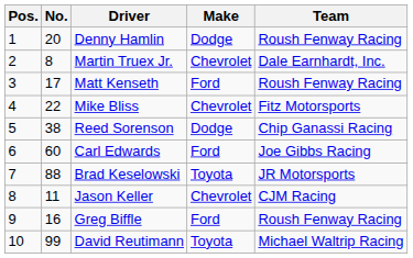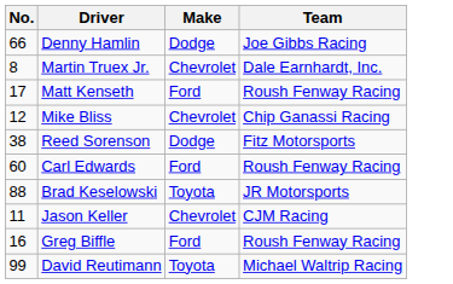 <table class="wikitable">
 <tr>
-<th>Pos.</th>
 <th>No.</th>
 <th>Driver</th>
 <th>Make</th>
 <th>Team</th>
 </tr>
 <tr>
-<td>1</td>
-<td>20</td>
+<td>66</td>
 <td><a href='#'>Denny Hamlin</a></td>
 <td><a href='#'>Dodge</a></td>
-<td><a href='#'>Roush Fenway Racing</a></td>
+<td><a href='#'>Joe Gibbs Racing</a></td>
 </tr>
 <tr>
-<td>2</td>
 <td>8</td>
 <td><a href='#'>Martin Truex Jr.</a></td>
 <td><a href='#'>Chevrolet</a></td>
 <td><a href='#'>Dale Earnhardt, Inc.</a></td>
 </tr>
 <tr>
-<td>3</td>
 <td>17</td>
 <td><a href='#'>Matt Kenseth</a></td>
 <td><a href='#'>Ford</a></td>
 <td><a href='#'>Roush Fenway Racing</a></td>
 </tr>
 <tr>
-<td>4</td>
-<td>22</td>
+<td>12</td>
 <td><a href='#'>Mike Bliss</a></td>
 <td><a href='#'>Chevrolet</a></td>
+<td><a href='#'>Chip Ganassi Racing</a></td>
+</tr>
+<tr>
+<td>38</td>
+<td><a href='#'>Reed Sorenson</a></td>
+<td><a href='#'>Dodge</a></td>
 <td><a href='#'>Fitz Motorsports</a></td>
 </tr>
 <tr>
-<td>5</td>
-<td>38</td>
-<td><a href='#'>Reed Sorenson</a></td>
-<td><a href='#'>Dodge</a></td>
-<td><a href='#'>Chip Ganassi Racing</a></td>
-</tr>
-<tr>
-<td>6</td>
 <td>60</td>
 <td><a href='#'>Carl Edwards</a></td>
 <td><a href='#'>Ford</a></td>
-<td><a href='#'>Joe Gibbs Racing</a></td>
+<td><a href='#'>Roush Fenway Racing</a></td>
 </tr>
 <tr>
-<td>7</td>
 <td>88</td>
 <td><a href='#'>Brad Keselowski</a></td>
 <td><a href='#'>Toyota</a></td>
 <td><a href='#'>JR Motorsports</a></td>
 </tr>
 <tr>
-<td>8</td>
 <td>11</td>
 <td><a href='#'>Jason Keller</a></td>
 <td><a href='#'>Chevrolet</a></td>
 <td><a href='#'>CJM Racing</a></td>
 </tr>
 <tr>
-<td>9</td>
 <td>16</td>
 <td><a href='#'>Greg Biffle</a></td>
 <td><a href='#'>Ford</a></td>
 <td><a href='#'>Roush Fenway Racing</a></td>
 </tr>
 <tr>
-<td>10</td>
 <td>99</td>
 <td><a href='#'>David Reutimann</a></td>
 <td><a href='#'>Toyota</a></td>
 <td><a href='#'>Michael Waltrip Racing</a></td>
 </tr>
 </table>
